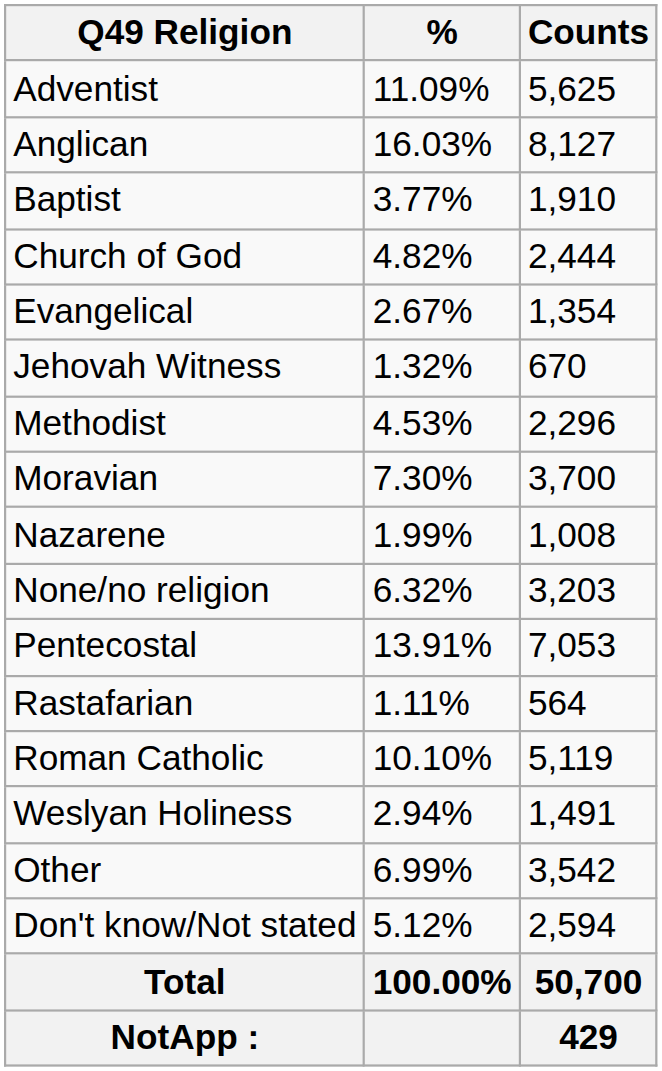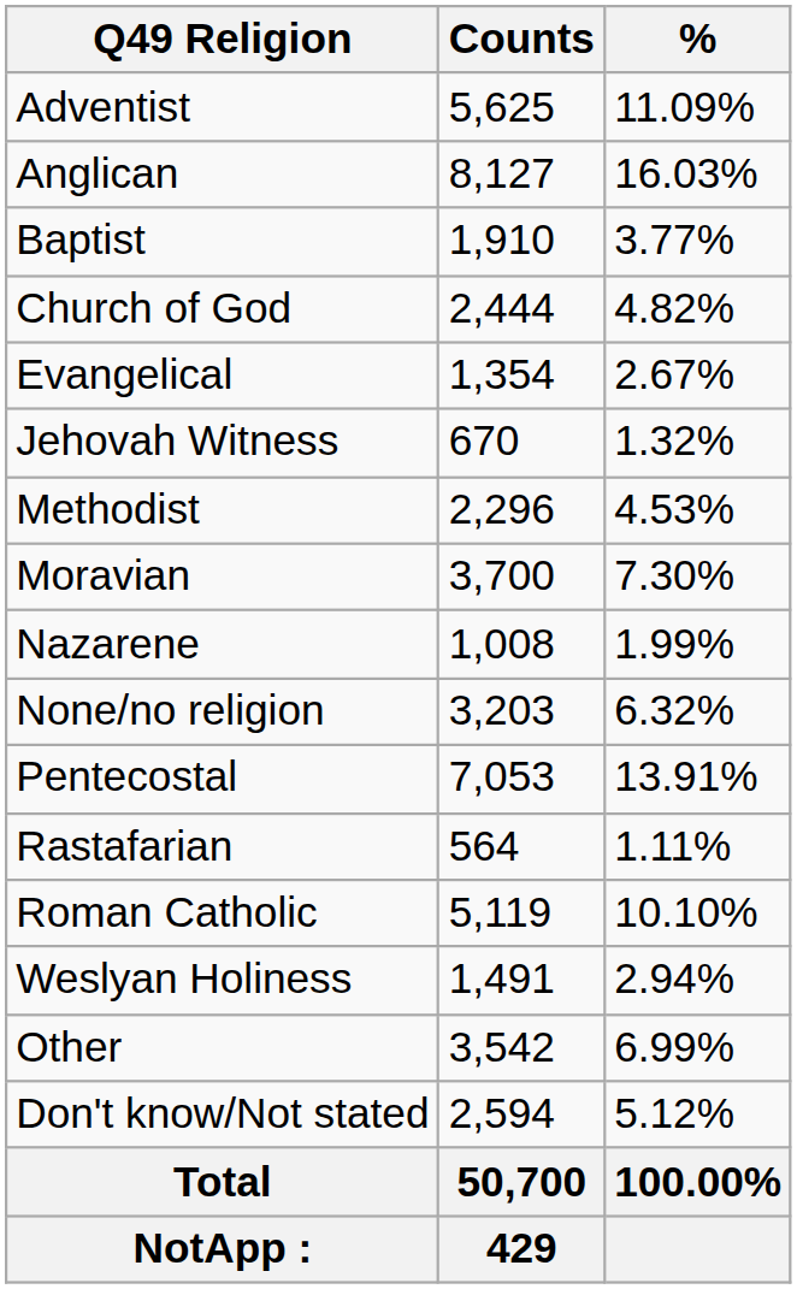 <table class="wikitable sortable">
 <tr>
 <th>Q49 Religion</th>
+<th>Counts</th>
 <th>%</th>
-<th>Counts</th>
 </tr>
 <tr>
 <td>Adventist</td>
+<td>5,625</td>
 <td>11.09%</td>
-<td>5,625</td>
 </tr>
 <tr>
 <td>Anglican</td>
+<td>8,127</td>
 <td>16.03%</td>
-<td>8,127</td>
 </tr>
 <tr>
 <td>Baptist</td>
+<td>1,910</td>
 <td>3.77%</td>
-<td>1,910</td>
 </tr>
 <tr>
 <td>Church of God</td>
+<td>2,444</td>
 <td>4.82%</td>
-<td>2,444</td>
 </tr>
 <tr>
 <td>Evangelical</td>
+<td>1,354</td>
 <td>2.67%</td>
-<td>1,354</td>
 </tr>
 <tr>
 <td>Jehovah Witness</td>
+<td>670</td>
 <td>1.32%</td>
-<td>670</td>
 </tr>
 <tr>
 <td>Methodist</td>
+<td>2,296</td>
 <td>4.53%</td>
-<td>2,296</td>
 </tr>
 <tr>
 <td>Moravian</td>
+<td>3,700</td>
 <td>7.30%</td>
-<td>3,700</td>
 </tr>
 <tr>
 <td>Nazarene</td>
+<td>1,008</td>
 <td>1.99%</td>
-<td>1,008</td>
 </tr>
 <tr>
 <td>None/no religion</td>
+<td>3,203</td>
 <td>6.32%</td>
-<td>3,203</td>
 </tr>
 <tr>
 <td>Pentecostal</td>
+<td>7,053</td>
 <td>13.91%</td>
-<td>7,053</td>
 </tr>
 <tr>
 <td>Rastafarian</td>
+<td>564</td>
 <td>1.11%</td>
-<td>564</td>
 </tr>
 <tr>
 <td>Roman Catholic</td>
+<td>5,119</td>
 <td>10.10%</td>
-<td>5,119</td>
 </tr>
 <tr>
 <td>Weslyan Holiness</td>
+<td>1,491</td>
 <td>2.94%</td>
-<td>1,491</td>
 </tr>
 <tr>
 <td>Other</td>
+<td>3,542</td>
 <td>6.99%</td>
-<td>3,542</td>
 </tr>
 <tr>
 <td>Don't know/Not stated</td>
+<td>2,594</td>
 <td>5.12%</td>
-<td>2,594</td>
 </tr>
 <tr>
 <th>Total</th>
+<th>50,700</th>
 <th>100.00%</th>
-<th>50,700</th>
 </tr>
 <tr>
 <th>NotApp :</th>
+<th>429</th>
 <th></th>
-<th>429</th>
 </tr>
 </table>
